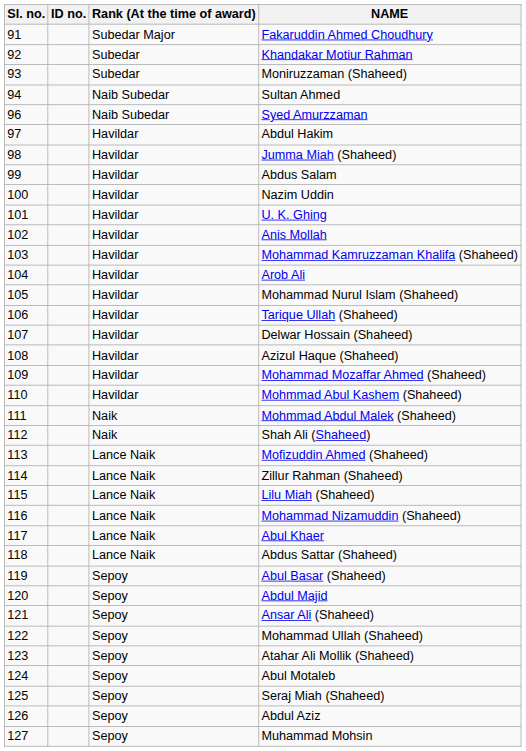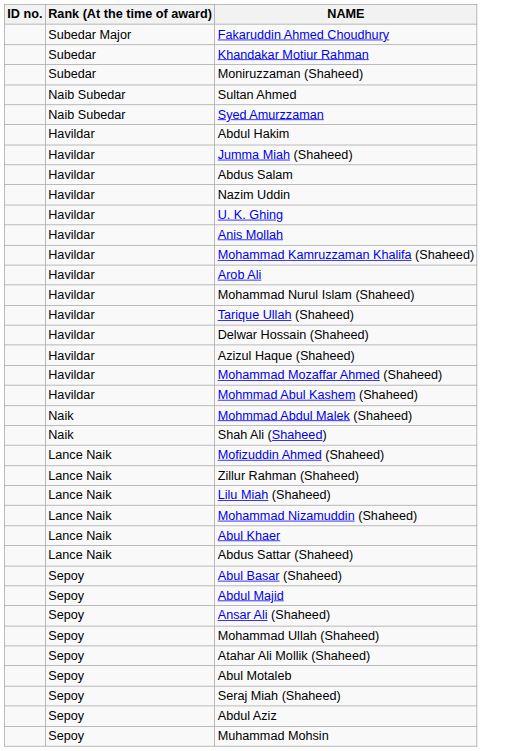 <table class ="wikitable">
 <tr>
-<th>Sl. no.</th>
 <th>ID no.</th>
 <th>Rank (At the time of award)</th>
 <th>NAME</th>
 </tr>
 <tr>
-<td>91</td>
 <td></td>
 <td>Subedar Major</td>
 <td><a href='#'>Fakaruddin Ahmed Choudhury</a></td>
 </tr>
 <tr>
-<td>92</td>
 <td></td>
 <td>Subedar</td>
 <td><a href='#'>Khandakar Motiur Rahman</a></td>
 </tr>
 <tr>
-<td>93</td>
 <td></td>
 <td>Subedar</td>
 <td>Moniruzzaman (Shaheed)</td>
 </tr>
 <tr>
-<td>94</td>
 <td></td>
 <td>Naib Subedar</td>
 <td>Sultan Ahmed</td>
 </tr>
 <tr>
-<td>96</td>
 <td></td>
 <td>Naib Subedar</td>
 <td><a href='#'>Syed Amurzzaman</a></td>
 </tr>
 <tr>
-<td>97</td>
 <td></td>
 <td>Havildar</td>
 <td>Abdul Hakim</td>
 </tr>
 <tr>
-<td>98</td>
 <td></td>
 <td>Havildar</td>
 <td><a href='#'>Jumma Miah</a> (Shaheed)</td>
 </tr>
 <tr>
-<td>99</td>
 <td></td>
 <td>Havildar</td>
 <td>Abdus Salam</td>
 </tr>
 <tr>
-<td>100</td>
 <td></td>
 <td>Havildar</td>
 <td>Nazim Uddin</td>
 </tr>
 <tr>
-<td>101</td>
 <td></td>
 <td>Havildar</td>
 <td><a href='#'>U. K. Ghing</a></td>
 </tr>
 <tr>
-<td>102</td>
 <td></td>
 <td>Havildar</td>
 <td><a href='#'>Anis Mollah</a></td>
 </tr>
 <tr>
-<td>103</td>
 <td></td>
 <td>Havildar</td>
 <td><a href='#'>Mohammad Kamruzzaman Khalifa</a> (Shaheed)</td>
 </tr>
 <tr>
-<td>104</td>
 <td></td>
 <td>Havildar</td>
 <td><a href='#'>Arob Ali</a></td>
 </tr>
 <tr>
-<td>105</td>
 <td></td>
 <td>Havildar</td>
 <td>Mohammad Nurul Islam (Shaheed)</td>
 </tr>
 <tr>
-<td>106</td>
 <td></td>
 <td>Havildar</td>
 <td><a href='#'>Tarique Ullah</a> (Shaheed)</td>
 </tr>
 <tr>
-<td>107</td>
 <td></td>
 <td>Havildar</td>
 <td>Delwar Hossain (Shaheed)</td>
 </tr>
 <tr>
-<td>108</td>
 <td></td>
 <td>Havildar</td>
 <td>Azizul Haque (Shaheed)</td>
 </tr>
 <tr>
-<td>109</td>
 <td></td>
 <td>Havildar</td>
 <td><a href='#'>Mohammad Mozaffar Ahmed</a> (Shaheed)</td>
 </tr>
 <tr>
-<td>110</td>
 <td></td>
 <td>Havildar</td>
 <td><a href='#'>Mohmmad Abul Kashem</a> (Shaheed)</td>
 </tr>
 <tr>
-<td>111</td>
 <td></td>
 <td>Naik</td>
 <td><a href='#'>Mohmmad Abdul Malek</a> (Shaheed)</td>
 </tr>
 <tr>
-<td>112</td>
 <td></td>
 <td>Naik</td>
 <td>Shah Ali (<a href='#'>Shaheed</a>)</td>
 </tr>
 <tr>
-<td>113</td>
 <td></td>
 <td>Lance Naik</td>
 <td><a href='#'>Mofizuddin Ahmed</a> (Shaheed)</td>
 </tr>
 <tr>
-<td>114</td>
 <td></td>
 <td>Lance Naik</td>
 <td>Zillur Rahman (Shaheed)</td>
 </tr>
 <tr>
-<td>115</td>
 <td></td>
 <td>Lance Naik</td>
 <td><a href='#'>Lilu Miah</a> (Shaheed)</td>
 </tr>
 <tr>
-<td>116</td>
 <td></td>
 <td>Lance Naik</td>
 <td><a href='#'>Mohammad Nizamuddin</a> (Shaheed)</td>
 </tr>
 <tr>
-<td>117</td>
 <td></td>
 <td>Lance Naik</td>
 <td><a href='#'>Abul Khaer</a></td>
 </tr>
 <tr>
-<td>118</td>
 <td></td>
 <td>Lance Naik</td>
 <td>Abdus Sattar (Shaheed)</td>
 </tr>
 <tr>
-<td>119</td>
 <td></td>
 <td>Sepoy</td>
 <td><a href='#'>Abul Basar</a> (Shaheed)</td>
 </tr>
 <tr>
-<td>120</td>
 <td></td>
 <td>Sepoy</td>
 <td><a href='#'>Abdul Majid</a></td>
 </tr>
 <tr>
-<td>121</td>
 <td></td>
 <td>Sepoy</td>
 <td><a href='#'>Ansar Ali</a> (Shaheed)</td>
 </tr>
 <tr>
-<td>122</td>
 <td></td>
 <td>Sepoy</td>
 <td>Mohammad Ullah (Shaheed)</td>
 </tr>
 <tr>
-<td>123</td>
 <td></td>
 <td>Sepoy</td>
 <td>Atahar Ali Mollik (Shaheed)</td>
 </tr>
 <tr>
-<td>124</td>
 <td></td>
 <td>Sepoy</td>
 <td>Abul Motaleb</td>
 </tr>
 <tr>
-<td>125</td>
 <td></td>
 <td>Sepoy</td>
 <td>Seraj Miah (Shaheed)</td>
 </tr>
 <tr>
-<td>126</td>
 <td></td>
 <td>Sepoy</td>
 <td>Abdul Aziz</td>
 </tr>
 <tr>
-<td>127</td>
 <td></td>
 <td>Sepoy</td>
 <td>Muhammad Mohsin</td>
 </tr>
 </table>
